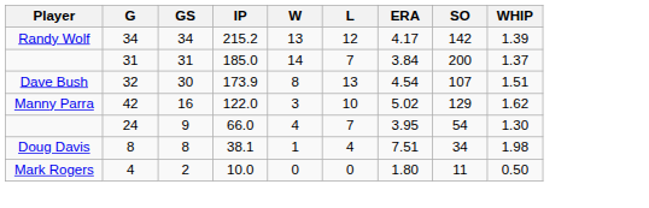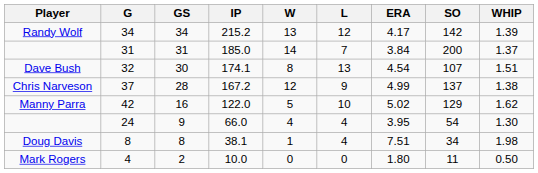 <table class="wikitable sortable">
 <tr>
 <th bgcolor="#DDDDFF" width="16%">Player</th>
 <th bgcolor="#DDDDFF" width="9%">G</th>
 <th bgcolor="#DDDDFF" width="9%">GS</th>
 <th bgcolor="#DDDDFF" width="9%">IP</th>
 <th bgcolor="#DDDDFF" width="9%">W</th>
 <th bgcolor="#DDDDFF" width="9%">L</th>
 <th bgcolor="#DDDDFF" width="9%">ERA</th>
 <th bgcolor="#DDDDFF" width="9%">SO</th>
 <th bgcolor="#DDDDFF" width="9%">WHIP</th>
 </tr>
 <tr align="center">
 <td><a href='#'>Randy Wolf</a></td>
 <td>34</td>
 <td>34</td>
 <td>215.2</td>
 <td>13</td>
 <td>12</td>
 <td>4.17</td>
 <td>142</td>
 <td>1.39</td>
 </tr>
 <tr align=center>
 <td></td>
 <td>31</td>
 <td>31</td>
 <td>185.0</td>
 <td>14</td>
 <td>7</td>
 <td>3.84</td>
 <td>200</td>
 <td>1.37</td>
 </tr>
 <tr align="center">
 <td><a href='#'>Dave Bush</a></td>
 <td>32</td>
 <td>30</td>
-<td>173.9</td>
+<td>174.1</td>
 <td>8</td>
 <td>13</td>
 <td>4.54</td>
 <td>107</td>
 <td>1.51</td>
 </tr>
+<tr align="center">
+<td><a href='#'>Chris Narveson</a></td>
+<td>37</td>
+<td>28</td>
+<td>167.2</td>
+<td>12</td>
+<td>9</td>
+<td>4.99</td>
+<td>137</td>
+<td>1.38</td>
+</tr>
 <tr align=center>
 <td><a href='#'>Manny Parra</a></td>
 <td>42</td>
 <td>16</td>
 <td>122.0</td>
-<td>3</td>
+<td>5</td>
 <td>10</td>
 <td>5.02</td>
 <td>129</td>
 <td>1.62</td>
 </tr>
 <tr align="center">
 <td></td>
 <td>24</td>
 <td>9</td>
 <td>66.0</td>
 <td>4</td>
-<td>7</td>
+<td>4</td>
 <td>3.95</td>
 <td>54</td>
 <td>1.30</td>
 </tr>
 <tr align=center>
 <td><a href='#'>Doug Davis</a></td>
 <td>8</td>
 <td>8</td>
 <td>38.1</td>
 <td>1</td>
 <td>4</td>
 <td>7.51</td>
 <td>34</td>
 <td>1.98</td>
 </tr>
 <tr align=center>
 <td><a href='#'>Mark Rogers</a></td>
 <td>4</td>
 <td>2</td>
 <td>10.0</td>
 <td>0</td>
 <td>0</td>
 <td>1.80</td>
 <td>11</td>
 <td>0.50</td>
 </tr>
 </table>
